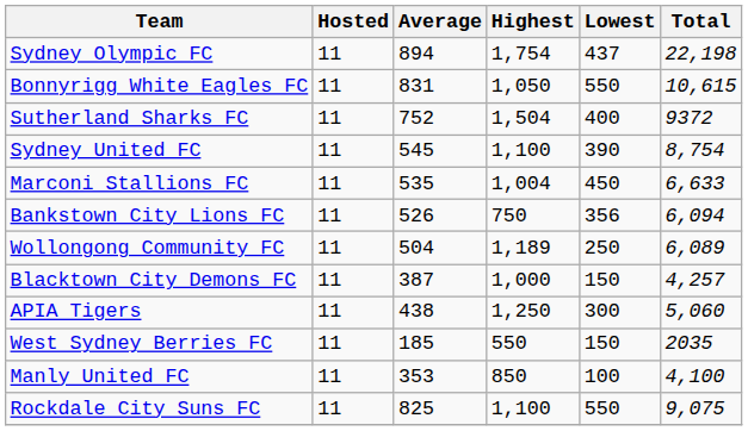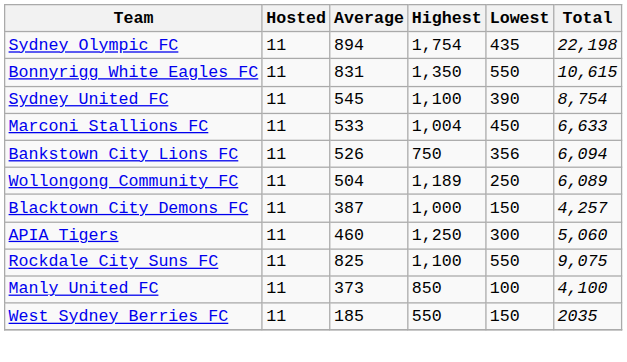 <table class="wikitable">
 <tr>
 <th>Team</th>
 <th>Hosted</th>
 <th>Average</th>
 <th>Highest</th>
 <th>Lowest</th>
 <th>Total</th>
 </tr>
 <tr>
 <td><a href='#'>Sydney Olympic FC</a></td>
 <td>11</td>
 <td>894</td>
 <td>1,754</td>
-<td>437</td>
+<td>435</td>
 <td><em>22,198</em></td>
 </tr>
 <tr>
 <td><a href='#'>Bonnyrigg White Eagles FC</a></td>
 <td>11</td>
 <td>831</td>
-<td>1,050</td>
+<td>1,350</td>
 <td>550</td>
 <td><em>10,615</em></td>
-</tr>
-<tr>
-<td><a href='#'>Sutherland Sharks FC</a></td>
-<td>11</td>
-<td>752</td>
-<td>1,504</td>
-<td>400</td>
-<td><em>9372</em></td>
 </tr>
 <tr>
 <td><a href='#'>Sydney United FC</a></td>
 <td>11</td>
 <td>545</td>
 <td>1,100</td>
 <td>390</td>
 <td><em>8,754</em></td>
 </tr>
 <tr>
 <td><a href='#'>Marconi Stallions FC</a></td>
 <td>11</td>
-<td>535</td>
+<td>533</td>
 <td>1,004</td>
 <td>450</td>
 <td><em>6,633</em></td>
 </tr>
 <tr>
 <td><a href='#'>Bankstown City Lions FC</a></td>
 <td>11</td>
 <td>526</td>
 <td>750</td>
 <td>356</td>
 <td><em>6,094</em></td>
 </tr>
 <tr>
 <td><a href='#'>Wollongong Community FC</a></td>
 <td>11</td>
 <td>504</td>
 <td>1,189</td>
 <td>250</td>
 <td><em>6,089</em></td>
 </tr>
 <tr>
 <td><a href='#'>Blacktown City Demons FC</a></td>
 <td>11</td>
 <td>387</td>
 <td>1,000</td>
 <td>150</td>
 <td><em>4,257</em></td>
 </tr>
 <tr>
 <td><a href='#'>APIA Tigers</a></td>
 <td>11</td>
-<td>438</td>
+<td>460</td>
 <td>1,250</td>
 <td>300</td>
 <td><em>5,060</em></td>
+</tr>
+<tr>
+<td><a href='#'>Rockdale City Suns FC</a></td>
+<td>11</td>
+<td>825</td>
+<td>1,100</td>
+<td>550</td>
+<td><em>9,075</em></td>
+</tr>
+<tr>
+<td><a href='#'>Manly United FC</a></td>
+<td>11</td>
+<td>373</td>
+<td>850</td>
+<td>100</td>
+<td><em>4,100</em></td>
 </tr>
 <tr>
 <td><a href='#'>West Sydney Berries FC</a></td>
 <td>11</td>
 <td>185</td>
 <td>550</td>
 <td>150</td>
 <td><em>2035</em></td>
 </tr>
 <tr>
-<td><a href='#'>Manly United FC</a></td>
-<td>11</td>
-<td>353</td>
-<td>850</td>
-<td>100</td>
-<td><em>4,100</em></td>
-</tr>
-<tr>
-<td><a href='#'>Rockdale City Suns FC</a></td>
-<td>11</td>
-<td>825</td>
-<td>1,100</td>
-<td>550</td>
-<td><em>9,075</em></td>
-</tr>
-<tr>
 </tr>
 </table>
